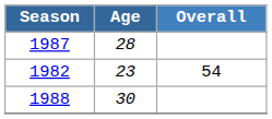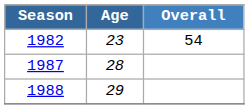 <table class="wikitable" style="font-size:95%; text-align:center; border:grey solid 1px; border-collapse:collapse; background:#ffffff;">
 <tr>
 <th style="background-color:#369; color:white; width:60px;"> Season </th>
 <th style="background-color:#369; color:white; width:40px;"> Age </th>
 <th style="background-color:#4180be; color:white; width:75px;">Overall</th>
 </tr>
 <tr>
+<td><a href='#'>1982</a></td>
+<td><em>23</em></td>
+<td>54</td>
+</tr>
+<tr>
 <td><a href='#'>1987</a></td>
 <td><em>28</em></td>
 <td></td>
 </tr>
 <tr>
-<td><a href='#'>1982</a></td>
-<td><em>23</em></td>
-<td>54</td>
-</tr>
-<tr>
 <td><a href='#'>1988</a></td>
-<td><em>30</em></td>
+<td><em>29</em></td>
 <td></td>
 </tr>
 <tr>
 </tr>
 </table>
